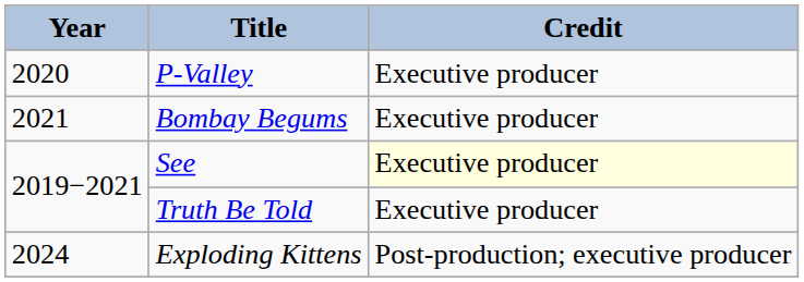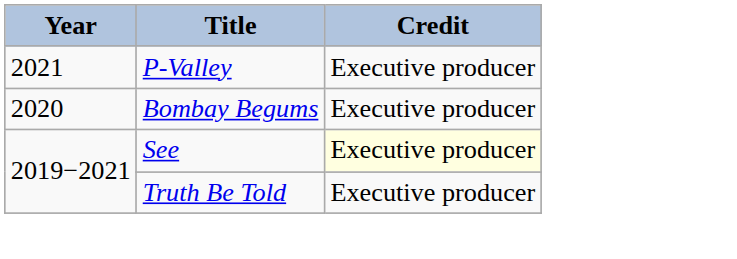 <table class="wikitable">
 <tr>
 <th style="background:#B0C4DE;">Year</th>
 <th style="background:#B0C4DE;">Title</th>
 <th style="background:#B0C4DE;">Credit</th>
 </tr>
 <tr>
-<td>2020</td>
+<td>2021</td>
 <td><em><a href='#'>P-Valley</a></em></td>
 <td>Executive producer</td>
 </tr>
 <tr>
-<td>2021</td>
+<td>2020</td>
 <td><em><a href='#'>Bombay Begums</a></em></td>
 <td>Executive producer</td>
 </tr>
 <tr>
 <td rowspan=2>2019−2021</td>
 <td><em><a href='#'>See</a></em></td>
 <td style="background: lightyellow;">Executive producer</td>
 </tr>
 <tr>
 <td><em><a href='#'>Truth Be Told</a></em></td>
 <td>Executive producer</td>
 </tr>
-<tr>
-<td>2024</td>
-<td><em>Exploding Kittens</em></td>
-<td>Post-production; executive producer</td>
-</tr>
 </table>
